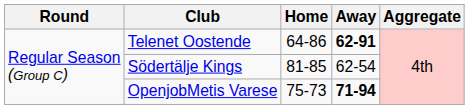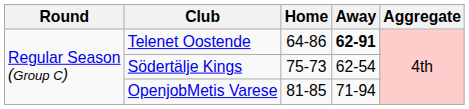 <table class="wikitable">
 <tr>
 <th>Round</th>
 <th>Club</th>
 <th>Home</th>
 <th>Away</th>
 <th>Aggregate</th>
 </tr>
 <tr>
 <td rowspan="3"><a href='#'>Regular Season</a><br><em>(<small>Group C</small>)</em></td>
 <td> <a href='#'>Telenet Oostende</a></td>
 <td style="text-align:center;">64-86</td>
 <td style="text-align:center;"><strong>62-91</strong></td>
 <td rowspan="3" style="text-align:center;" bgcolor="#ffcccc">4th</td>
 </tr>
 <tr>
 <td> <a href='#'>Södertälje Kings</a></td>
-<td style="text-align:center;">81-85</td>
+<td style="text-align:center;">75-73</td>
 <td style="text-align:center;">62-54</td>
 </tr>
 <tr>
 <td> <a href='#'>OpenjobMetis Varese</a></td>
-<td style="text-align:center;">75-73</td>
-<td style="text-align:center;"><strong>71-94</strong></td>
+<td style="text-align:center;">81-85</td>
+<td style="text-align:center;">71-94</td>
 </tr>
 </table>
